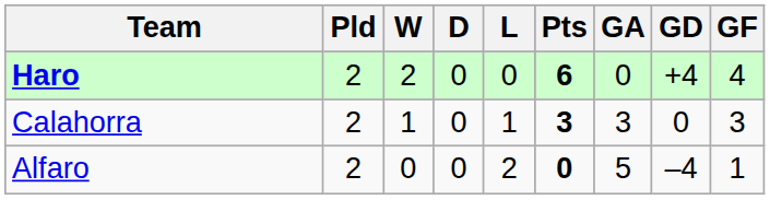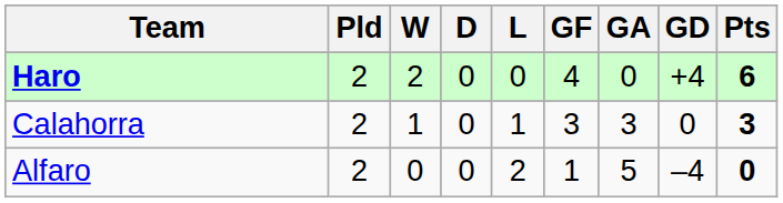 <table class="wikitable" style="text-align: center;">
 <tr>
 <th width=165>Team</th>
 <th width=20>Pld</th>
 <th width=20>W</th>
 <th width=20>D</th>
 <th width=20>L</th>
-<th width=20>Pts</th>
+<th width=20>GF</th>
 <th width=20>GA</th>
 <th width=20>GD</th>
-<th width=20>GF</th>
+<th width=20>Pts</th>
 </tr>
 <tr bgcolor=#ccffcc>
 <td align=left><strong><a href='#'>Haro</a></strong></td>
 <td>2</td>
 <td>2</td>
 <td>0</td>
 <td>0</td>
-<td><strong>6</strong></td>
+<td>4</td>
 <td>0</td>
 <td>+4</td>
-<td>4</td>
+<td><strong>6</strong></td>
 </tr>
 <tr>
 <td align=left><a href='#'>Calahorra</a></td>
 <td>2</td>
 <td>1</td>
 <td>0</td>
 <td>1</td>
-<td><strong>3</strong></td>
+<td>3</td>
 <td>3</td>
 <td>0</td>
-<td>3</td>
+<td><strong>3</strong></td>
 </tr>
 <tr>
 <td align=left><a href='#'>Alfaro</a></td>
 <td>2</td>
 <td>0</td>
 <td>0</td>
 <td>2</td>
-<td><strong>0</strong></td>
+<td>1</td>
 <td>5</td>
 <td>–4</td>
-<td>1</td>
+<td><strong>0</strong></td>
 </tr>
 </table>
